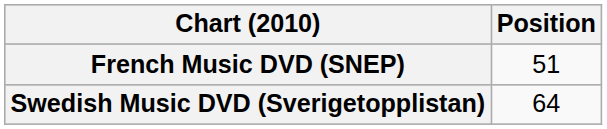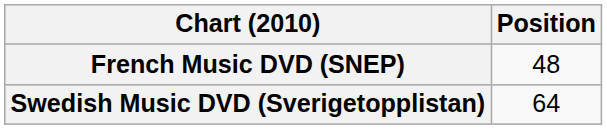 <table class="wikitable sortable plainrowheaders" style="text-align:center">
 <tr>
 <th scope="col">Chart (2010)</th>
 <th scope="col">Position</th>
 </tr>
 <tr>
 <th scope="row">French Music DVD (SNEP)</th>
-<td>51</td>
+<td>48</td>
 </tr>
 <tr>
 <th scope="row">Swedish Music DVD (Sverigetopplistan)</th>
 <td>64</td>
 </tr>
 </table>
